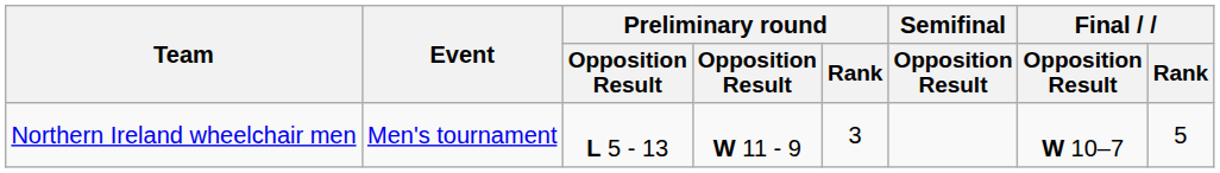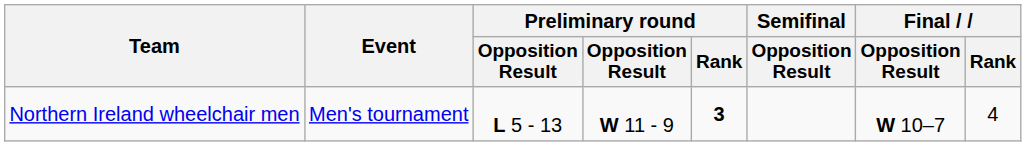 <table class=wikitable style=font-size:90%;text-align:center>
 <tr>
 <th rowspan=2>Team</th>
 <th rowspan=2>Event</th>
 <th colspan=3>Preliminary round</th>
 <th>Semifinal</th>
 <th colspan=2>Final /  / </th>
 </tr>
 <tr style=font-size:95%>
 <th>Opposition<br>Result</th>
 <th>Opposition<br>Result</th>
 <th>Rank</th>
 <th>Opposition<br>Result</th>
 <th>Opposition<br>Result</th>
 <th>Rank</th>
 </tr>
 <tr>
 <td align=left><a href='#'>Northern Ireland wheelchair men</a></td>
 <td align=left><a href='#'>Men's tournament</a></td>
 <td><br><strong>L</strong> 5 - 13</td>
 <td><br><strong>W</strong> 11 - 9</td>
-<td>3</td>
+<td><strong>3</strong></td>
 <td></td>
 <td><br><strong>W</strong> 10–7</td>
-<td>5</td>
+<td>4</td>
 </tr>
 </table>
